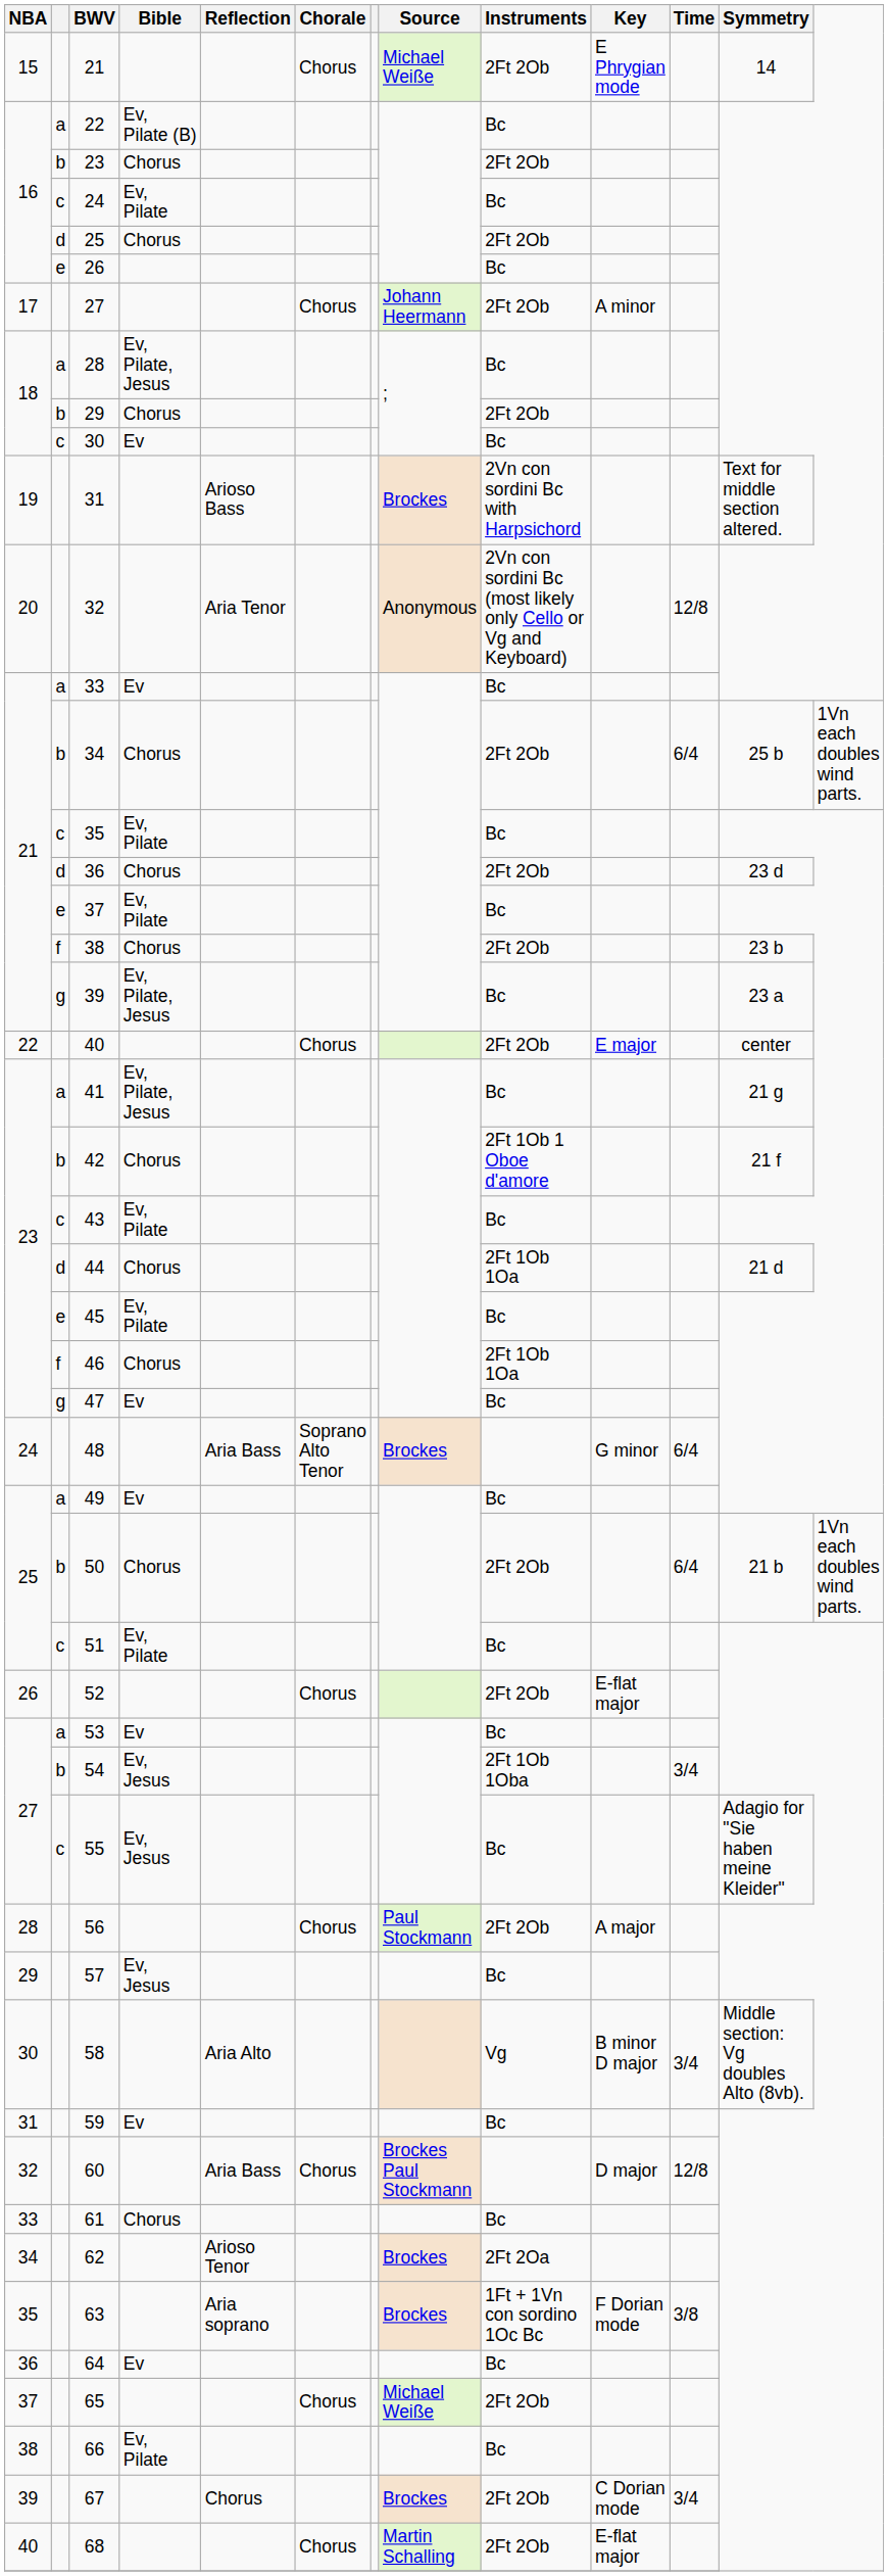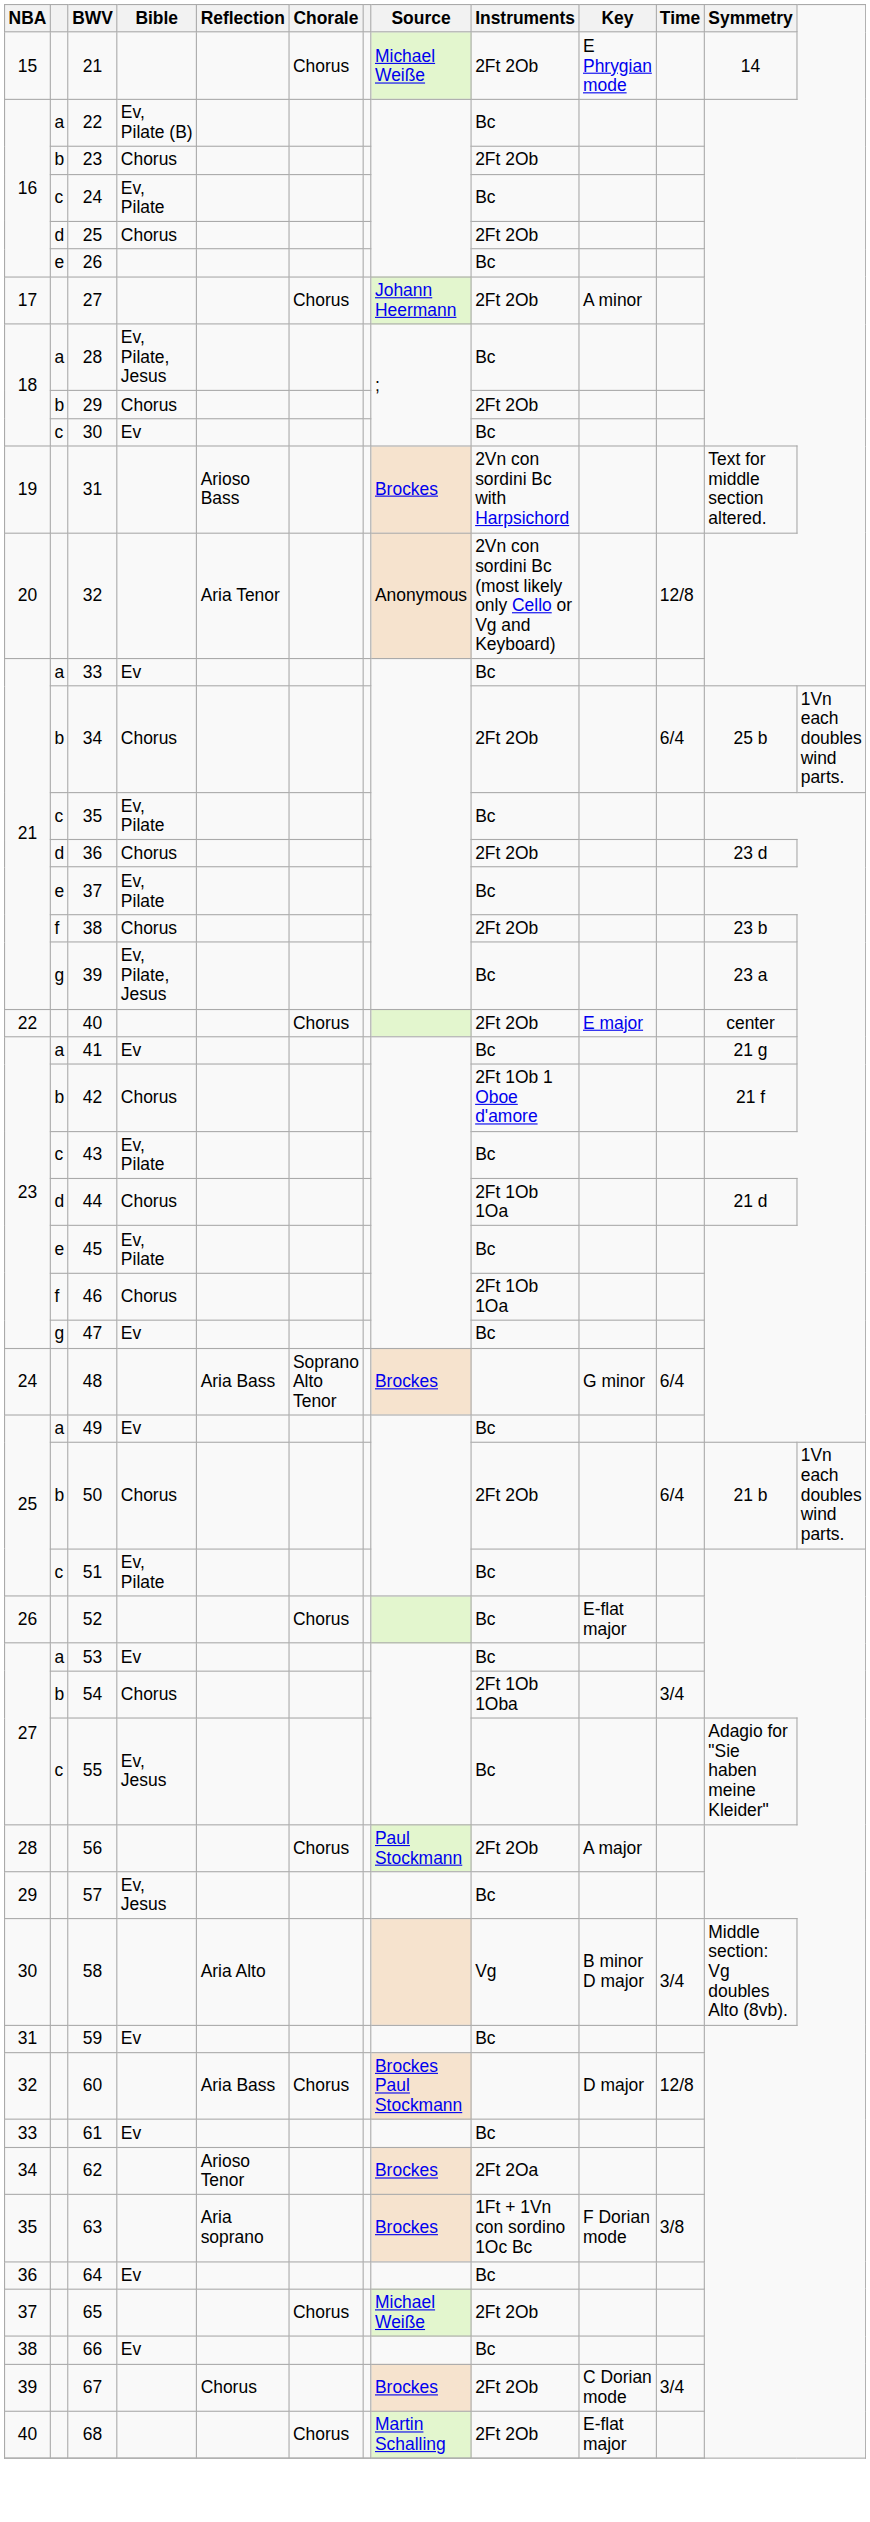 <table class="wikitable">
 <tr>
 <th scope="col">NBA</th>
 <th scope="col"></th>
 <th scope="col">BWV</th>
 <th scope="col">Bible</th>
 <th scope="col">Reflection</th>
 <th scope="col">Chorale</th>
 <th scope="col"></th>
 <th scope="col">Source</th>
 <th scope="col">Instruments</th>
 <th scope="col">Key</th>
 <th scope="col">Time</th>
 <th scope="col">Symmetry</th>
 </tr>
 <tr id="15">
 <td style="text-align:center">15</td>
 <td></td>
 <td style="text-align:center">21</td>
 <td></td>
 <td></td>
 <td>Chorus</td>
 <td><em></em></td>
 <td style="background: #E3F6CE;"><a href='#'>Michael Weiße</a></td>
 <td>2Ft 2Ob </td>
 <td>E <a href='#'>Phrygian mode</a></td>
 <td></td>
 <td style="text-align:center">14</td>
 </tr>
 <tr id="16">
 <td rowspan="5" style="text-align:center">16</td>
 <td>a</td>
 <td style="text-align:center">22</td>
 <td nowrap>Ev,<br> Pilate (B)</td>
 <td></td>
 <td></td>
 <td><em></em></td>
 <td rowspan="5"></td>
 <td>Bc</td>
 <td></td>
 <td></td>
 </tr>
 <tr>
 <td>b</td>
 <td style="text-align:center">23</td>
 <td>Chorus</td>
 <td></td>
 <td></td>
 <td><em></em></td>
 <td>2Ft 2Ob </td>
 <td></td>
 <td></td>
 </tr>
 <tr>
 <td>c</td>
 <td style="text-align:center">24</td>
 <td nowrap>Ev,<br> Pilate</td>
 <td></td>
 <td></td>
 <td><em></em></td>
 <td>Bc</td>
 <td></td>
 <td></td>
 </tr>
 <tr>
 <td>d</td>
 <td style="text-align:center">25</td>
 <td>Chorus</td>
 <td></td>
 <td></td>
 <td><em></em></td>
 <td>2Ft 2Ob </td>
 <td></td>
 <td></td>
 </tr>
 <tr>
 <td>e</td>
 <td style="text-align:center">26</td>
 <td></td>
 <td></td>
 <td></td>
 <td><em></em></td>
 <td>Bc</td>
 <td></td>
 <td></td>
 </tr>
 <tr id="17">
 <td style="text-align:center">17</td>
 <td></td>
 <td style="text-align:center">27</td>
 <td></td>
 <td></td>
 <td>Chorus</td>
 <td><em></em></td>
 <td style="background: #E3F6CE;"><a href='#'>Johann Heermann</a></td>
 <td>2Ft 2Ob </td>
 <td>A minor</td>
 <td></td>
 </tr>
 <tr id="18">
 <td rowspan="3" style="text-align:center">18</td>
 <td>a</td>
 <td style="text-align:center">28</td>
 <td>Ev,<br> Pilate,<br> Jesus</td>
 <td></td>
 <td></td>
 <td><em></em></td>
 <td rowspan="3">; </td>
 <td>Bc</td>
 <td></td>
 <td></td>
 </tr>
 <tr>
 <td>b</td>
 <td style="text-align:center">29</td>
 <td>Chorus</td>
 <td></td>
 <td></td>
 <td><em></em></td>
 <td>2Ft 2Ob </td>
 <td></td>
 <td></td>
 </tr>
 <tr>
 <td>c</td>
 <td style="text-align:center">30</td>
 <td>Ev</td>
 <td></td>
 <td></td>
 <td><em></em></td>
 <td>Bc</td>
 <td></td>
 <td></td>
 </tr>
 <tr id="19">
 <td style="text-align:center">19</td>
 <td></td>
 <td style="text-align:center">31</td>
 <td></td>
 <td>Arioso Bass</td>
 <td></td>
 <td><em></em></td>
 <td style="background: #F6E3CE;"><a href='#'>Brockes</a><br></td>
 <td>2Vn con sordini Bc with <a href='#'>Harpsichord</a></td>
 <td></td>
 <td></td>
 <td>Text for middle section altered.</td>
 </tr>
 <tr id="20">
 <td style="text-align:center">20</td>
 <td></td>
 <td style="text-align:center">32</td>
 <td></td>
 <td>Aria Tenor</td>
 <td></td>
 <td><em></em></td>
 <td style="background: #F6E3CE;">Anonymous</td>
 <td>2Vn con sordini Bc (most likely only <a href='#'>Cello</a> or Vg and Keyboard)</td>
 <td></td>
 <td>12/8</td>
 </tr>
 <tr id="21">
 <td rowspan="7" style="text-align:center">21</td>
 <td>a</td>
 <td style="text-align:center">33</td>
 <td>Ev</td>
 <td></td>
 <td></td>
 <td><em></em></td>
 <td rowspan="7"></td>
 <td>Bc</td>
 <td></td>
 <td></td>
 </tr>
 <tr>
 <td>b</td>
 <td style="text-align:center">34</td>
 <td>Chorus</td>
 <td></td>
 <td></td>
 <td><em></em></td>
 <td>2Ft 2Ob </td>
 <td></td>
 <td>6/4</td>
 <td style="text-align:center">25 b</td>
 <td>1Vn each doubles wind parts.</td>
 </tr>
 <tr>
 <td>c</td>
 <td style="text-align:center">35</td>
 <td>Ev,<br> Pilate</td>
 <td></td>
 <td></td>
 <td><em></em></td>
 <td>Bc</td>
 <td></td>
 <td></td>
 </tr>
 <tr>
 <td>d</td>
 <td style="text-align:center">36</td>
 <td>Chorus</td>
 <td></td>
 <td></td>
 <td><em></em></td>
 <td>2Ft 2Ob </td>
 <td></td>
 <td></td>
 <td style="text-align:center">23 d</td>
 </tr>
 <tr>
 <td>e</td>
 <td style="text-align:center">37</td>
 <td>Ev,<br> Pilate</td>
 <td></td>
 <td></td>
 <td><em></em></td>
 <td>Bc</td>
 <td></td>
 <td></td>
 </tr>
 <tr>
 <td>f</td>
 <td style="text-align:center">38</td>
 <td>Chorus</td>
 <td></td>
 <td></td>
 <td><em></em></td>
 <td>2Ft 2Ob </td>
 <td></td>
 <td></td>
 <td style="text-align:center">23 b</td>
 </tr>
 <tr>
 <td>g</td>
 <td style="text-align:center">39</td>
 <td>Ev,<br> Pilate,<br> Jesus</td>
 <td></td>
 <td></td>
 <td><em></em></td>
 <td>Bc</td>
 <td></td>
 <td></td>
 <td style="text-align:center">23 a</td>
 </tr>
 <tr id="22">
 <td style="text-align:center">22</td>
 <td></td>
 <td style="text-align:center">40</td>
 <td></td>
 <td></td>
 <td>Chorus</td>
 <td><em></em></td>
 <td style="background: #E3F6CE;"></td>
 <td>2Ft 2Ob </td>
 <td><a href='#'>E major</a></td>
 <td></td>
 <td style="text-align:center">center</td>
 </tr>
 <tr id="23">
 <td rowspan="7" style="text-align:center">23</td>
 <td>a</td>
 <td style="text-align:center">41</td>
-<td>Ev,<br> Pilate,<br> Jesus</td>
+<td>Ev</td>
 <td></td>
 <td></td>
 <td><em></em></td>
 <td rowspan="7"></td>
 <td>Bc</td>
 <td></td>
 <td></td>
 <td style="text-align:center">21 g</td>
 </tr>
 <tr>
 <td>b</td>
 <td style="text-align:center">42</td>
 <td>Chorus</td>
 <td></td>
 <td></td>
 <td><em></em></td>
 <td>2Ft 1Ob 1 <a href='#'>Oboe d'amore</a> </td>
 <td></td>
 <td></td>
 <td style="text-align:center">21 f</td>
 </tr>
 <tr>
 <td>c</td>
 <td style="text-align:center">43</td>
 <td>Ev,<br> Pilate</td>
 <td></td>
 <td></td>
 <td><em></em></td>
 <td>Bc</td>
 <td></td>
 <td></td>
 </tr>
 <tr>
 <td>d</td>
 <td style="text-align:center">44</td>
 <td>Chorus</td>
 <td></td>
 <td></td>
 <td><em></em></td>
 <td>2Ft 1Ob 1Oa </td>
 <td></td>
 <td></td>
 <td style="text-align:center">21 d</td>
 </tr>
 <tr>
 <td>e</td>
 <td style="text-align:center">45</td>
 <td>Ev,<br> Pilate</td>
 <td></td>
 <td></td>
 <td><em></em></td>
 <td>Bc</td>
 <td></td>
 <td></td>
 </tr>
 <tr>
 <td>f</td>
 <td style="text-align:center">46</td>
 <td>Chorus</td>
 <td></td>
 <td></td>
 <td><em></em></td>
 <td>2Ft 1Ob 1Oa </td>
 <td></td>
 <td></td>
 </tr>
 <tr>
 <td>g</td>
 <td style="text-align:center">47</td>
 <td>Ev</td>
 <td></td>
 <td></td>
 <td><em></em></td>
 <td>Bc</td>
 <td></td>
 <td></td>
 </tr>
 <tr id="24">
 <td style="text-align:center">24</td>
 <td></td>
 <td style="text-align:center">48</td>
 <td></td>
 <td>Aria Bass</td>
 <td>Soprano<br> Alto<br> Tenor</td>
 <td><em></em></td>
 <td style="background: #F6E3CE;"><a href='#'>Brockes</a></td>
 <td></td>
 <td>G minor</td>
 <td>6/4</td>
 </tr>
 <tr id="25">
 <td rowspan="3" style="text-align:center">25</td>
 <td>a</td>
 <td style="text-align:center">49</td>
 <td>Ev</td>
 <td></td>
 <td></td>
 <td><em></em></td>
 <td rowspan="3"></td>
 <td>Bc</td>
 <td></td>
 <td></td>
 </tr>
 <tr>
 <td>b</td>
 <td style="text-align:center">50</td>
 <td>Chorus</td>
 <td></td>
 <td></td>
 <td><em></em></td>
 <td>2Ft 2Ob </td>
 <td></td>
 <td>6/4</td>
 <td style="text-align:center">21 b</td>
 <td>1Vn each doubles wind parts.</td>
 </tr>
 <tr>
 <td>c</td>
 <td style="text-align:center">51</td>
 <td>Ev,<br> Pilate</td>
 <td></td>
 <td></td>
 <td><em></em></td>
 <td>Bc</td>
 <td></td>
 <td></td>
 </tr>
 <tr id="26">
 <td style="text-align:center">26</td>
 <td></td>
 <td style="text-align:center">52</td>
 <td></td>
 <td></td>
 <td>Chorus</td>
 <td><em></em></td>
 <td style="background: #E3F6CE;"></td>
-<td>2Ft 2Ob </td>
+<td>Bc</td>
 <td>E-flat major</td>
 <td></td>
 </tr>
 <tr id="27">
 <td rowspan="3" style="text-align:center">27</td>
 <td>a</td>
 <td style="text-align:center">53</td>
 <td>Ev</td>
 <td></td>
 <td></td>
 <td><em></em></td>
 <td rowspan="3"></td>
 <td>Bc</td>
 <td></td>
 <td></td>
 </tr>
 <tr>
 <td>b</td>
 <td style="text-align:center">54</td>
-<td>Ev,<br> Jesus</td>
+<td>Chorus</td>
 <td></td>
 <td></td>
 <td><em></em></td>
 <td>2Ft 1Ob 1Oba </td>
 <td></td>
 <td>3/4</td>
 </tr>
 <tr>
 <td>c</td>
 <td style="text-align:center">55</td>
 <td>Ev,<br> Jesus</td>
 <td></td>
 <td></td>
 <td><em></em></td>
 <td>Bc</td>
 <td></td>
 <td></td>
 <td>Adagio for "Sie haben meine Kleider"</td>
 </tr>
 <tr id="28">
 <td style="text-align:center">28</td>
 <td></td>
 <td style="text-align:center">56</td>
 <td></td>
 <td></td>
 <td>Chorus</td>
 <td><em></em></td>
 <td style="background: #E3F6CE;"><a href='#'>Paul Stockmann</a></td>
 <td>2Ft 2Ob </td>
 <td>A major</td>
 <td></td>
 </tr>
 <tr id="29">
 <td style="text-align:center">29</td>
 <td></td>
 <td style="text-align:center">57</td>
 <td>Ev,<br> Jesus</td>
 <td></td>
 <td></td>
 <td><em></em></td>
 <td></td>
 <td>Bc</td>
 <td></td>
 <td></td>
 </tr>
 <tr id="30">
 <td style="text-align:center">30</td>
 <td></td>
 <td style="text-align:center">58</td>
 <td></td>
 <td>Aria Alto</td>
 <td></td>
 <td><em></em></td>
 <td style="background: #F6E3CE;"></td>
 <td>Vg </td>
 <td>B minor<br>D major</td>
 <td><br>3/4</td>
 <td>Middle section: Vg doubles Alto (8vb).</td>
 </tr>
 <tr id="31">
 <td style="text-align:center">31</td>
 <td></td>
 <td style="text-align:center">59</td>
 <td>Ev</td>
 <td></td>
 <td></td>
 <td><em></em></td>
 <td></td>
 <td>Bc</td>
 <td></td>
 <td></td>
 </tr>
 <tr id="32">
 <td style="text-align:center">32</td>
 <td></td>
 <td style="text-align:center">60</td>
 <td></td>
 <td>Aria Bass</td>
 <td>Chorus</td>
 <td><em></em></td>
 <td style="background: #F6E3CE;"><a href='#'>Brockes</a><br><a href='#'>Paul Stockmann</a></td>
 <td></td>
 <td>D major</td>
 <td>12/8</td>
 </tr>
 <tr id="33">
 <td style="text-align:center">33</td>
 <td></td>
 <td style="text-align:center">61</td>
-<td>Chorus</td>
+<td>Ev</td>
 <td></td>
 <td></td>
 <td><em></em></td>
 <td></td>
 <td>Bc</td>
 <td></td>
 <td></td>
 </tr>
 <tr id="34">
 <td style="text-align:center">34</td>
 <td></td>
 <td style="text-align:center">62</td>
 <td></td>
 <td>Arioso Tenor</td>
 <td></td>
 <td><em></em></td>
 <td style="background: #F6E3CE;"><a href='#'>Brockes</a></td>
 <td>2Ft 2Oa </td>
 <td></td>
 <td></td>
 </tr>
 <tr id="35">
 <td style="text-align:center">35</td>
 <td></td>
 <td style="text-align:center">63</td>
 <td></td>
 <td>Aria soprano</td>
 <td></td>
 <td><em></em></td>
 <td style="background: #F6E3CE;"><a href='#'>Brockes</a></td>
 <td>1Ft + 1Vn con sordino 1Oc Bc</td>
 <td>F Dorian mode</td>
 <td>3/8</td>
 </tr>
 <tr id="36">
 <td style="text-align:center">36</td>
 <td></td>
 <td style="text-align:center">64</td>
 <td>Ev</td>
 <td></td>
 <td></td>
 <td><em></em></td>
 <td></td>
 <td>Bc</td>
 <td></td>
 <td></td>
 </tr>
 <tr id="37">
 <td style="text-align:center">37</td>
 <td></td>
 <td style="text-align:center">65</td>
 <td></td>
 <td></td>
 <td>Chorus</td>
 <td><em></em></td>
 <td style="background: #E3F6CE;"><a href='#'>Michael Weiße</a></td>
 <td>2Ft 2Ob </td>
 <td></td>
 <td></td>
 </tr>
 <tr id="38">
 <td style="text-align:center">38</td>
 <td></td>
 <td style="text-align:center">66</td>
-<td>Ev,<br> Pilate</td>
+<td>Ev</td>
 <td></td>
 <td></td>
 <td><em></em></td>
 <td></td>
 <td>Bc</td>
 <td></td>
 <td></td>
 </tr>
 <tr id="39">
 <td style="text-align:center">39</td>
 <td></td>
 <td style="text-align:center">67</td>
 <td></td>
 <td>Chorus</td>
 <td></td>
 <td><em></em></td>
 <td style="background: #F6E3CE;"><a href='#'>Brockes</a></td>
 <td>2Ft 2Ob </td>
 <td>C Dorian mode</td>
 <td>3/4</td>
 </tr>
 <tr id="40">
 <td style="text-align:center">40</td>
 <td></td>
 <td style="text-align:center">68</td>
 <td></td>
 <td></td>
 <td>Chorus</td>
 <td><em></em></td>
 <td style="background: #E3F6CE;"><a href='#'>Martin Schalling</a></td>
 <td>2Ft 2Ob </td>
 <td>E-flat major</td>
 <td></td>
 </tr>
 <tr>
 </tr>
 </table>
